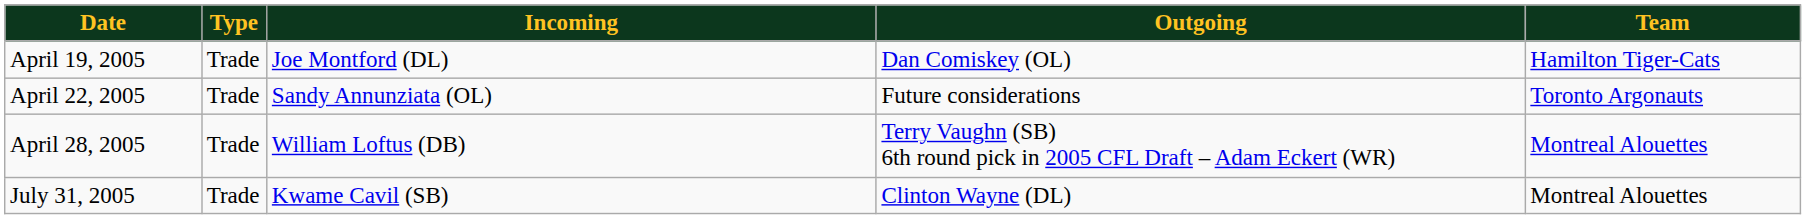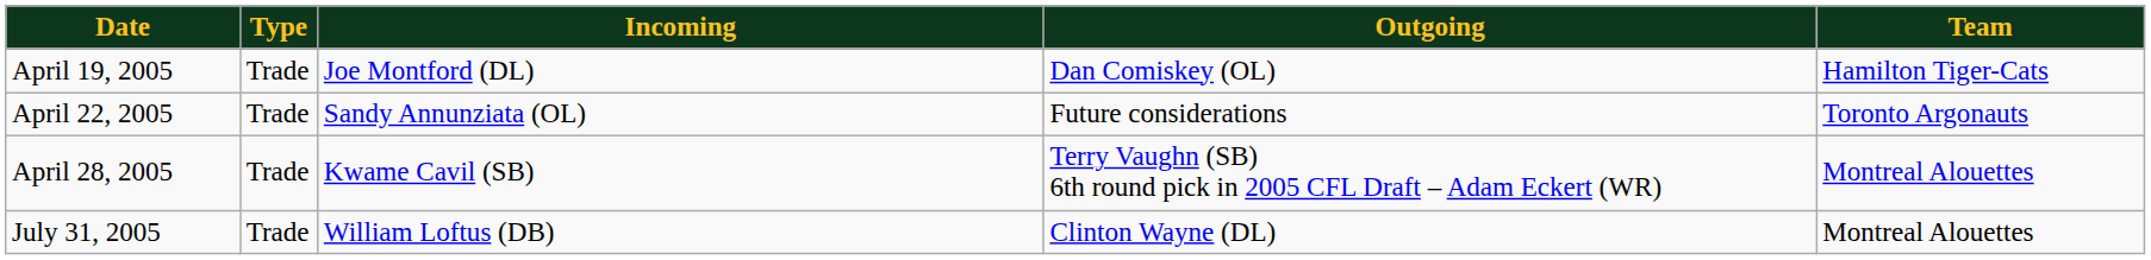 <table class="wikitable">
 <tr>
 <th style="background:#0C371D;color:#ffc322;" width="10%">Date</th>
 <th style="background:#0C371D;color:#ffc322;" width="1%">Type</th>
 <th style="background:#0C371D;color:#ffc322;" width="31%">Incoming</th>
 <th style="background:#0C371D;color:#ffc322;" width="33%">Outgoing</th>
 <th style="background:#0C371D;color:#ffc322;" width="14%">Team</th>
 </tr>
 <tr>
 <td>April 19, 2005</td>
 <td>Trade</td>
 <td><a href='#'>Joe Montford</a> (DL)</td>
 <td><a href='#'>Dan Comiskey</a> (OL)</td>
 <td><a href='#'>Hamilton Tiger-Cats</a></td>
 </tr>
 <tr>
 <td>April 22, 2005</td>
 <td>Trade</td>
 <td><a href='#'>Sandy Annunziata</a> (OL)</td>
 <td>Future considerations</td>
 <td><a href='#'>Toronto Argonauts</a></td>
 </tr>
 <tr>
 <td>April 28, 2005</td>
 <td>Trade</td>
-<td><a href='#'>William Loftus</a> (DB)</td>
+<td><a href='#'>Kwame Cavil</a> (SB)</td>
 <td><a href='#'>Terry Vaughn</a> (SB)<br>6th round pick in <a href='#'>2005 CFL Draft</a> – <a href='#'>Adam Eckert</a> (WR)</td>
 <td><a href='#'>Montreal Alouettes</a></td>
 </tr>
 <tr>
 <td>July 31, 2005</td>
 <td>Trade</td>
-<td><a href='#'>Kwame Cavil</a> (SB)</td>
+<td><a href='#'>William Loftus</a> (DB)</td>
 <td><a href='#'>Clinton Wayne</a> (DL)</td>
 <td>Montreal Alouettes</td>
 </tr>
 </table>
